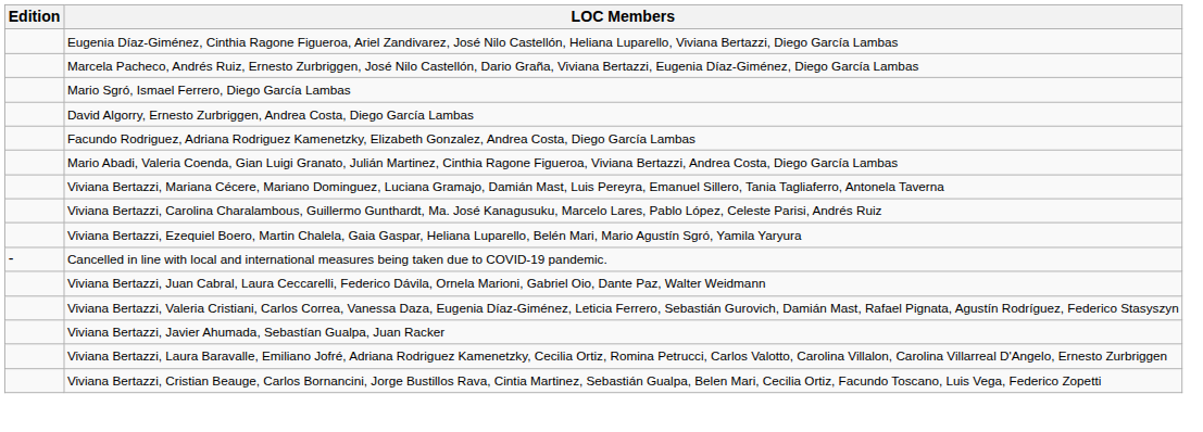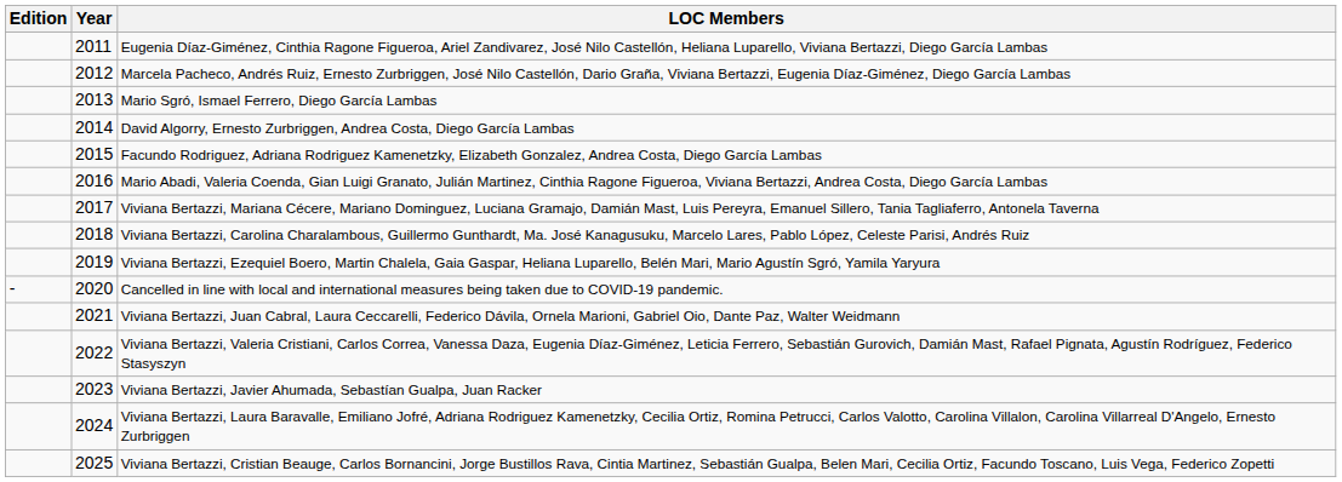 <table class="wikitable">
 <tr>
 <th>Edition</th>
+<th>Year</th>
 <th>LOC Members</th>
 </tr>
 <tr>
 <td></td>
+<td>2011</td>
 <td><small>Eugenia Díaz-Giménez, Cinthia Ragone Figueroa, Ariel Zandivarez, José Nilo Castellón, Heliana Luparello, Viviana Bertazzi, Diego García Lambas</small></td>
 </tr>
 <tr>
 <td></td>
+<td>2012</td>
 <td><small>Marcela Pacheco, Andrés Ruiz, Ernesto Zurbriggen, José Nilo Castellón, Dario Graña, Viviana Bertazzi, Eugenia Díaz-Giménez, Diego García Lambas</small></td>
 </tr>
 <tr>
 <td></td>
+<td>2013</td>
 <td><small>Mario Sgró, Ismael Ferrero, Diego García Lambas</small></td>
 </tr>
 <tr>
 <td></td>
+<td>2014</td>
 <td><small>David Algorry, Ernesto Zurbriggen, Andrea Costa, Diego García Lambas</small></td>
 </tr>
 <tr>
 <td></td>
+<td>2015</td>
 <td><small>Facundo Rodriguez, Adriana Rodriguez Kamenetzky, Elizabeth Gonzalez, Andrea Costa, Diego García Lambas</small></td>
 </tr>
 <tr>
 <td></td>
+<td>2016</td>
 <td><small>Mario Abadi, Valeria Coenda, Gian Luigi Granato, Julián Martinez, Cinthia Ragone Figueroa, Viviana Bertazzi, Andrea Costa, Diego García Lambas</small></td>
 </tr>
 <tr>
 <td></td>
+<td>2017</td>
 <td><small>  Viviana Bertazzi, Mariana Cécere, Mariano Dominguez, Luciana Gramajo, Damián Mast, Luis Pereyra, Emanuel Sillero, Tania Tagliaferro, Antonela Taverna</small></td>
 </tr>
 <tr>
 <td></td>
+<td>2018</td>
 <td><small>  Viviana Bertazzi, Carolina Charalambous, Guillermo Gunthardt, Ma. José Kanagusuku, Marcelo Lares, Pablo López, Celeste Parisi, Andrés Ruiz</small></td>
 </tr>
 <tr>
 <td></td>
+<td>2019</td>
 <td><small>  Viviana Bertazzi, Ezequiel Boero, Martin Chalela, Gaia Gaspar, Heliana Luparello, Belén Mari, Mario Agustín Sgró, Yamila Yaryura</small></td>
 </tr>
 <tr>
 <td>-</td>
+<td>2020</td>
 <td><small>  Cancelled in line with local and international measures being taken due to COVID-19 pandemic.</small></td>
 </tr>
 <tr>
 <td></td>
+<td>2021</td>
 <td><small>  Viviana Bertazzi, Juan Cabral, Laura Ceccarelli, Federico Dávila, Ornela Marioni, Gabriel Oio, Dante Paz, Walter Weidmann</small></td>
 </tr>
 <tr>
 <td></td>
+<td>2022</td>
 <td><small>  Viviana Bertazzi, Valeria Cristiani, Carlos Correa, Vanessa Daza, Eugenia Díaz-Giménez, Leticia Ferrero, Sebastián Gurovich, Damián Mast, Rafael Pignata, Agustín Rodríguez, Federico Stasyszyn</small></td>
 </tr>
 <tr>
 <td></td>
+<td>2023</td>
 <td><small>  Viviana Bertazzi, Javier Ahumada, Sebastían Gualpa, Juan Racker</small></td>
 </tr>
 <tr>
 <td></td>
+<td>2024</td>
 <td><small>  Viviana Bertazzi, Laura Baravalle, Emiliano Jofré, Adriana Rodriguez Kamenetzky, Cecilia Ortiz, Romina Petrucci, Carlos Valotto, Carolina Villalon, Carolina Villarreal D'Angelo, Ernesto Zurbriggen</small></td>
 </tr>
 <tr>
 <td></td>
+<td>2025</td>
 <td><small>  Viviana Bertazzi, Cristian Beauge, Carlos Bornancini, Jorge Bustillos Rava, Cintia Martinez, Sebastián Gualpa, Belen Mari, Cecilia Ortiz, Facundo Toscano, Luis Vega, Federico Zopetti</small></td>
 </tr>
 </table>
